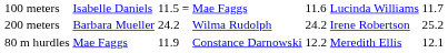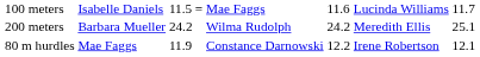 <table>
 <tr>
 <td>100 meters </td>
 <td><a href='#'>Isabelle Daniels</a></td>
 <td>11.5 <strong>=</strong></td>
 <td><a href='#'>Mae Faggs</a></td>
 <td>11.6</td>
 <td><a href='#'>Lucinda Williams</a></td>
 <td>11.7</td>
 </tr>
 <tr>
 <td>200 meters </td>
 <td><a href='#'>Barbara Mueller</a></td>
 <td>24.2</td>
 <td><a href='#'>Wilma Rudolph</a></td>
 <td>24.2</td>
-<td><a href='#'>Irene Robertson</a></td>
-<td>25.2</td>
+<td><a href='#'>Meredith Ellis</a></td>
+<td>25.1</td>
 </tr>
 <tr>
 <td>80 m hurdles </td>
 <td><a href='#'>Mae Faggs</a></td>
 <td>11.9</td>
 <td><a href='#'>Constance Darnowski</a></td>
 <td>12.2</td>
-<td><a href='#'>Meredith Ellis</a></td>
+<td><a href='#'>Irene Robertson</a></td>
 <td>12.1</td>
 </tr>
 </table>
